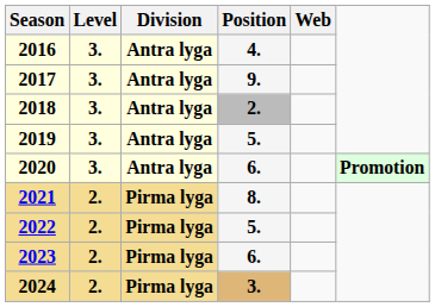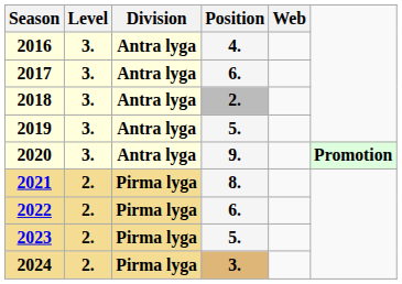 <table class="wikitable">
 <tr>
 <th>Season</th>
 <th>Level</th>
 <th>Division</th>
 <th>Position</th>
 <th>Web</th>
 </tr>
 <tr>
 <td bgcolor="#ffffdd" style="text-align:center;"><strong>2016</strong></td>
 <td bgcolor="#ffffdd" style="text-align:center;"><strong>3.</strong></td>
 <td bgcolor="#ffffdd" style="text-align:center;"><strong>Antra lyga</strong></td>
 <td bgcolor="#F5f5F5" style="text-align:center;"><strong>4.</strong></td>
 <td></td>
 </tr>
 <tr>
 <td bgcolor="#ffffdd" style="text-align:center;"><strong>2017</strong></td>
 <td bgcolor="#ffffdd" style="text-align:center;"><strong>3.</strong></td>
 <td bgcolor="#ffffdd" style="text-align:center;"><strong>Antra lyga</strong></td>
-<td bgcolor="#F5f5F5" style="text-align:center;"><strong>9.</strong></td>
+<td bgcolor="#F5F5F5" style="text-align:center;"><strong>6.</strong></td>
 <td></td>
 </tr>
 <tr>
 <td bgcolor="#ffffdd" style="text-align:center;"><strong>2018</strong></td>
 <td bgcolor="#ffffdd" style="text-align:center;"><strong>3.</strong></td>
 <td bgcolor="#ffffdd" style="text-align:center;"><strong>Antra lyga</strong></td>
 <td bgcolor="#BBBBBB" style="text-align:center;"><strong>2.</strong></td>
 <td></td>
 </tr>
 <tr>
 <td bgcolor="#ffffdd" style="text-align:center;"><strong>2019</strong></td>
 <td bgcolor="#ffffdd" style="text-align:center;"><strong>3.</strong></td>
 <td bgcolor="#ffffdd" style="text-align:center;"><strong>Antra lyga</strong></td>
 <td bgcolor="#F5F5F5" style="text-align:center;"><strong>5.</strong></td>
 <td></td>
 </tr>
 <tr>
 <td bgcolor="#ffffdd" style="text-align:center;"><strong>2020</strong></td>
 <td bgcolor="#ffffdd" style="text-align:center;"><strong>3.</strong></td>
 <td bgcolor="#ffffdd" style="text-align:center;"><strong>Antra lyga</strong></td>
-<td bgcolor="#F5F5F5" style="text-align:center;"><strong>6.</strong></td>
+<td bgcolor="#F5f5F5" style="text-align:center;"><strong>9.</strong></td>
 <td></td>
 <td bgcolor="#DDFFDD" style="text-align:center;"> <strong>Promotion</strong></td>
 </tr>
 <tr>
 <td bgcolor="#F4DC93" style="text-align:center;"><strong><a href='#'>2021</a></strong></td>
 <td bgcolor="#F4DC93" style="text-align:center;"><strong>2.</strong></td>
 <td bgcolor="#F4DC93" style="text-align:center;"><strong>Pirma lyga</strong></td>
 <td bgcolor="#F5F5F5" style="text-align:center;"><strong>8.</strong></td>
 <td></td>
 </tr>
 <tr>
 <td bgcolor="#F4DC93" style="text-align:center;"><strong><a href='#'>2022</a></strong></td>
 <td bgcolor="#F4DC93" style="text-align:center;"><strong>2.</strong></td>
 <td bgcolor="#F4DC93" style="text-align:center;"><strong>Pirma lyga</strong></td>
-<td bgcolor="#F5F5F5" style="text-align:center;"><strong>5.</strong></td>
+<td bgcolor="#F5F5F5" style="text-align:center;"><strong>6.</strong></td>
 <td></td>
 </tr>
 <tr>
 <td bgcolor="#F4DC93" style="text-align:center;"><strong><a href='#'>2023</a></strong></td>
 <td bgcolor="#F4DC93" style="text-align:center;"><strong>2.</strong></td>
 <td bgcolor="#F4DC93" style="text-align:center;"><strong>Pirma lyga</strong></td>
-<td bgcolor="#F5F5F5" style="text-align:center;"><strong>6.</strong></td>
+<td bgcolor="#F5F5F5" style="text-align:center;"><strong>5.</strong></td>
 <td></td>
 </tr>
 <tr>
 <td bgcolor="#F4DC93" style="text-align:center;"><strong>2024</strong></td>
 <td bgcolor="#F4DC93" style="text-align:center;"><strong>2.</strong></td>
 <td bgcolor="#F4DC93" style="text-align:center;"><strong>Pirma lyga</strong></td>
 <td bgcolor="#DEB678" style="text-align:center;"><strong>3.</strong></td>
 <td></td>
 </tr>
 </table>
